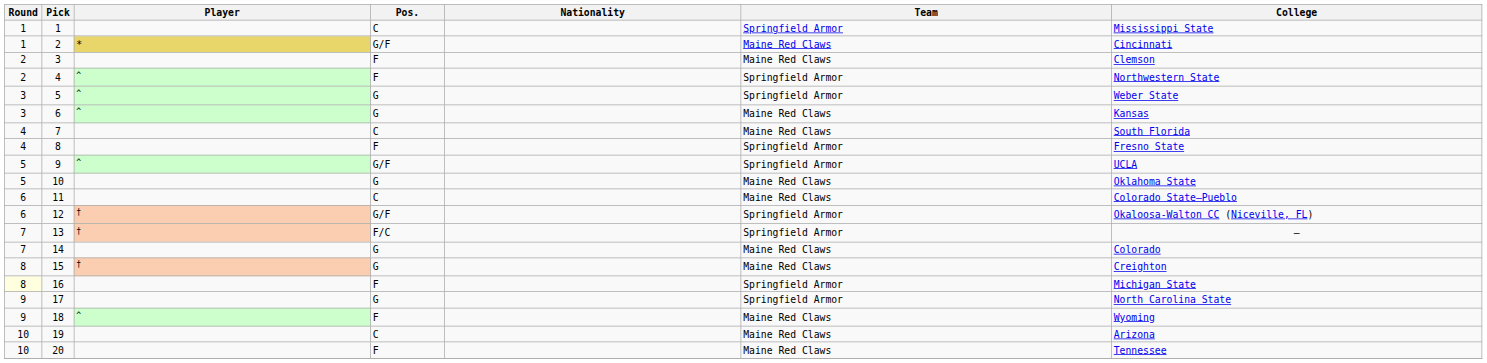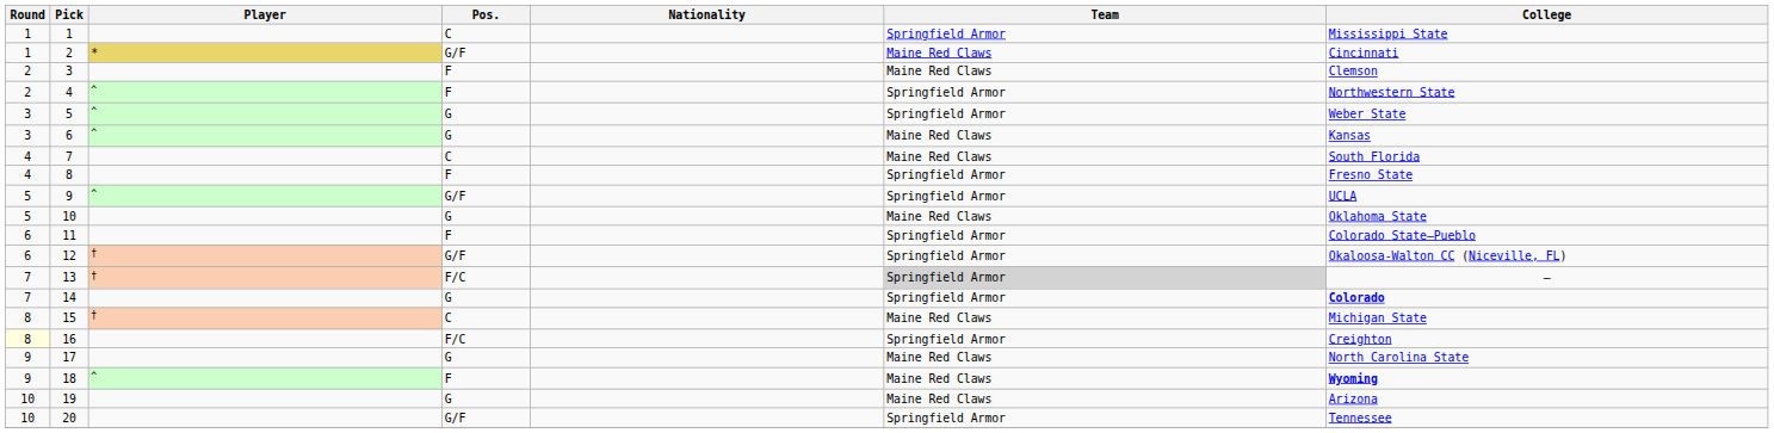 <table class="wikitable sortable">
 <tr>
 <th width="1%">Round</th>
 <th width="1%">Pick</th>
 <th width="16%">Player</th>
 <th width="4%">Pos.</th>
 <th width="16%">Nationality</th>
 <th width="20%">Team</th>
 <th width="20%">College</th>
 </tr>
 <tr>
 <td align=center>1</td>
 <td align=center>1</td>
 <td></td>
 <td>C</td>
 <td></td>
 <td><a href='#'>Springfield Armor</a></td>
 <td><a href='#'>Mississippi State</a></td>
 </tr>
 <tr>
 <td align=center>1</td>
 <td align=center>2</td>
 <td style="background-color:#E9D66B">*</td>
 <td>G/F</td>
 <td></td>
 <td><a href='#'>Maine Red Claws</a></td>
 <td><a href='#'>Cincinnati</a></td>
 </tr>
 <tr>
 <td align=center>2</td>
 <td align=center>3</td>
 <td></td>
 <td>F</td>
 <td></td>
 <td>Maine Red Claws</td>
 <td><a href='#'>Clemson</a></td>
 </tr>
 <tr>
 <td align=center>2</td>
 <td align=center>4</td>
 <td style="background-color:#CCFFCC"><sup>^</sup></td>
 <td>F</td>
 <td></td>
 <td>Springfield Armor</td>
 <td><a href='#'>Northwestern State</a></td>
 </tr>
 <tr>
 <td align=center>3</td>
 <td align=center>5</td>
 <td style="background-color:#CCFFCC"><sup>^</sup></td>
 <td>G</td>
 <td></td>
 <td>Springfield Armor</td>
 <td><a href='#'>Weber State</a></td>
 </tr>
 <tr>
 <td align=center>3</td>
 <td align=center>6</td>
 <td style="background-color:#CCFFCC"><sup>^</sup></td>
 <td>G</td>
 <td></td>
 <td>Maine Red Claws</td>
 <td><a href='#'>Kansas</a></td>
 </tr>
 <tr>
 <td align=center>4</td>
 <td align=center>7</td>
 <td></td>
 <td>C</td>
 <td></td>
 <td>Maine Red Claws</td>
 <td><a href='#'>South Florida</a></td>
 </tr>
 <tr>
 <td align=center>4</td>
 <td align=center>8</td>
 <td></td>
 <td>F</td>
 <td></td>
 <td>Springfield Armor</td>
 <td><a href='#'>Fresno State</a></td>
 </tr>
 <tr>
 <td align=center>5</td>
 <td align=center>9</td>
 <td style="background-color:#CCFFCC"><sup>^</sup></td>
 <td>G/F</td>
 <td></td>
 <td>Springfield Armor</td>
 <td><a href='#'>UCLA</a></td>
 </tr>
 <tr>
 <td align=center>5</td>
 <td align=center>10</td>
 <td></td>
 <td>G</td>
 <td></td>
 <td>Maine Red Claws</td>
 <td><a href='#'>Oklahoma State</a></td>
 </tr>
 <tr>
 <td align=center>6</td>
 <td align=center>11</td>
 <td></td>
-<td>C</td>
+<td>F</td>
 <td></td>
-<td>Maine Red Claws</td>
+<td>Springfield Armor</td>
 <td><a href='#'>Colorado State–Pueblo</a></td>
 </tr>
 <tr>
 <td align=center>6</td>
 <td align=center>12</td>
 <td style="background-color:#FBCEB1"><sup>†</sup></td>
 <td>G/F</td>
 <td></td>
 <td>Springfield Armor</td>
 <td><a href='#'>Okaloosa-Walton CC</a> (<a href='#'>Niceville, FL</a>)</td>
 </tr>
 <tr>
 <td align=center>7</td>
 <td align=center>13</td>
 <td style="background-color:#FBCEB1"><sup>†</sup></td>
 <td>F/C</td>
 <td></td>
-<td>Springfield Armor</td>
+<td style="background: lightgrey;">Springfield Armor</td>
 <td align=center>—</td>
 </tr>
 <tr>
 <td align=center>7</td>
 <td align=center>14</td>
 <td></td>
 <td>G</td>
 <td></td>
-<td>Maine Red Claws</td>
-<td><a href='#'>Colorado</a></td>
+<td>Springfield Armor</td>
+<td><strong><a href='#'>Colorado</a></strong></td>
 </tr>
 <tr>
 <td align=center>8</td>
 <td align=center>15</td>
 <td style="background-color:#FBCEB1"><sup>†</sup></td>
-<td>G</td>
+<td>C</td>
 <td></td>
 <td>Maine Red Claws</td>
-<td><a href='#'>Creighton</a></td>
+<td><a href='#'>Michigan State</a></td>
 </tr>
 <tr>
 <td align=center style="background: lightyellow;">8</td>
 <td align=center>16</td>
 <td></td>
-<td>F</td>
+<td>F/C</td>
 <td></td>
 <td>Springfield Armor</td>
-<td><a href='#'>Michigan State</a></td>
+<td><a href='#'>Creighton</a></td>
 </tr>
 <tr>
 <td align=center>9</td>
 <td align=center>17</td>
 <td></td>
 <td>G</td>
 <td></td>
-<td>Springfield Armor</td>
+<td>Maine Red Claws</td>
 <td><a href='#'>North Carolina State</a></td>
 </tr>
 <tr>
 <td align=center>9</td>
 <td align=center>18</td>
 <td style="background-color:#CCFFCC"><sup>^</sup></td>
 <td>F</td>
 <td></td>
 <td>Maine Red Claws</td>
-<td><a href='#'>Wyoming</a></td>
+<td><strong><a href='#'>Wyoming</a></strong></td>
 </tr>
 <tr>
 <td align=center>10</td>
 <td align=center>19</td>
 <td></td>
-<td>C</td>
+<td>G</td>
 <td></td>
 <td>Maine Red Claws</td>
 <td><a href='#'>Arizona</a></td>
 </tr>
 <tr>
 <td align=center>10</td>
 <td align=center>20</td>
 <td></td>
-<td>F</td>
+<td>G/F</td>
 <td></td>
-<td>Maine Red Claws</td>
+<td>Springfield Armor</td>
 <td><a href='#'>Tennessee</a></td>
 </tr>
 <tr>
 </tr>
 </table>
